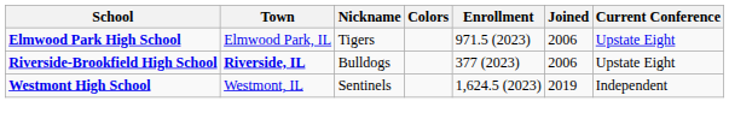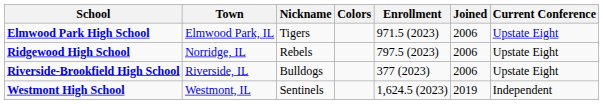 <table class="wikitable">
 <tr>
 <th>School</th>
 <th>Town</th>
 <th>Nickname</th>
 <th>Colors</th>
 <th>Enrollment</th>
 <th>Joined</th>
 <th>Current Conference</th>
 </tr>
 <tr>
 <td><strong><a href='#'>Elmwood Park High School</a></strong></td>
 <td><a href='#'>Elmwood Park, IL</a></td>
 <td>Tigers</td>
 <td> </td>
 <td>971.5 (2023)</td>
 <td>2006</td>
 <td><a href='#'>Upstate Eight</a></td>
 </tr>
 <tr>
+<td><strong><a href='#'>Ridgewood High School</a></strong></td>
+<td><a href='#'>Norridge, IL</a></td>
+<td>Rebels</td>
+<td> </td>
+<td>797.5 (2023)</td>
+<td>2006</td>
+<td>Upstate Eight</td>
+</tr>
+<tr>
 <td><strong><a href='#'>Riverside-Brookfield High School</a></strong></td>
-<td><strong><a href='#'>Riverside, IL</a></strong></td>
+<td><a href='#'>Riverside, IL</a></td>
 <td>Bulldogs</td>
 <td> </td>
 <td>377 (2023)</td>
 <td>2006</td>
 <td>Upstate Eight</td>
 </tr>
 <tr>
 <td><strong><a href='#'>Westmont High School</a></strong></td>
 <td><a href='#'>Westmont, IL</a></td>
 <td>Sentinels</td>
 <td> </td>
 <td>1,624.5 (2023)</td>
 <td>2019</td>
 <td>Independent</td>
 </tr>
 </table>
